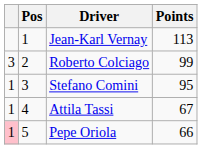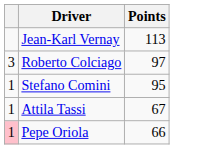 <table class="wikitable" style="font-size: 95%;">
 <tr>
 <th></th>
-<th>Pos</th>
 <th>Driver</th>
 <th>Points</th>
 </tr>
 <tr>
 <td align="left"></td>
-<td>1</td>
 <td> <a href='#'>Jean-Karl Vernay</a></td>
 <td align="right">113</td>
 </tr>
 <tr>
 <td align="left"> 3</td>
-<td>2</td>
 <td> <a href='#'>Roberto Colciago</a></td>
-<td align="right">99</td>
+<td align="right">97</td>
 </tr>
 <tr>
 <td align="left"> 1</td>
-<td>3</td>
 <td> <a href='#'>Stefano Comini</a></td>
 <td align="right">95</td>
 </tr>
 <tr>
 <td align="left"> 1</td>
-<td>4</td>
 <td> <a href='#'>Attila Tassi</a></td>
 <td align="right">67</td>
 </tr>
 <tr>
 <td align="left" style="background: pink;"> 1</td>
-<td>5</td>
 <td> <a href='#'>Pepe Oriola</a></td>
 <td align="right">66</td>
 </tr>
 </table>
